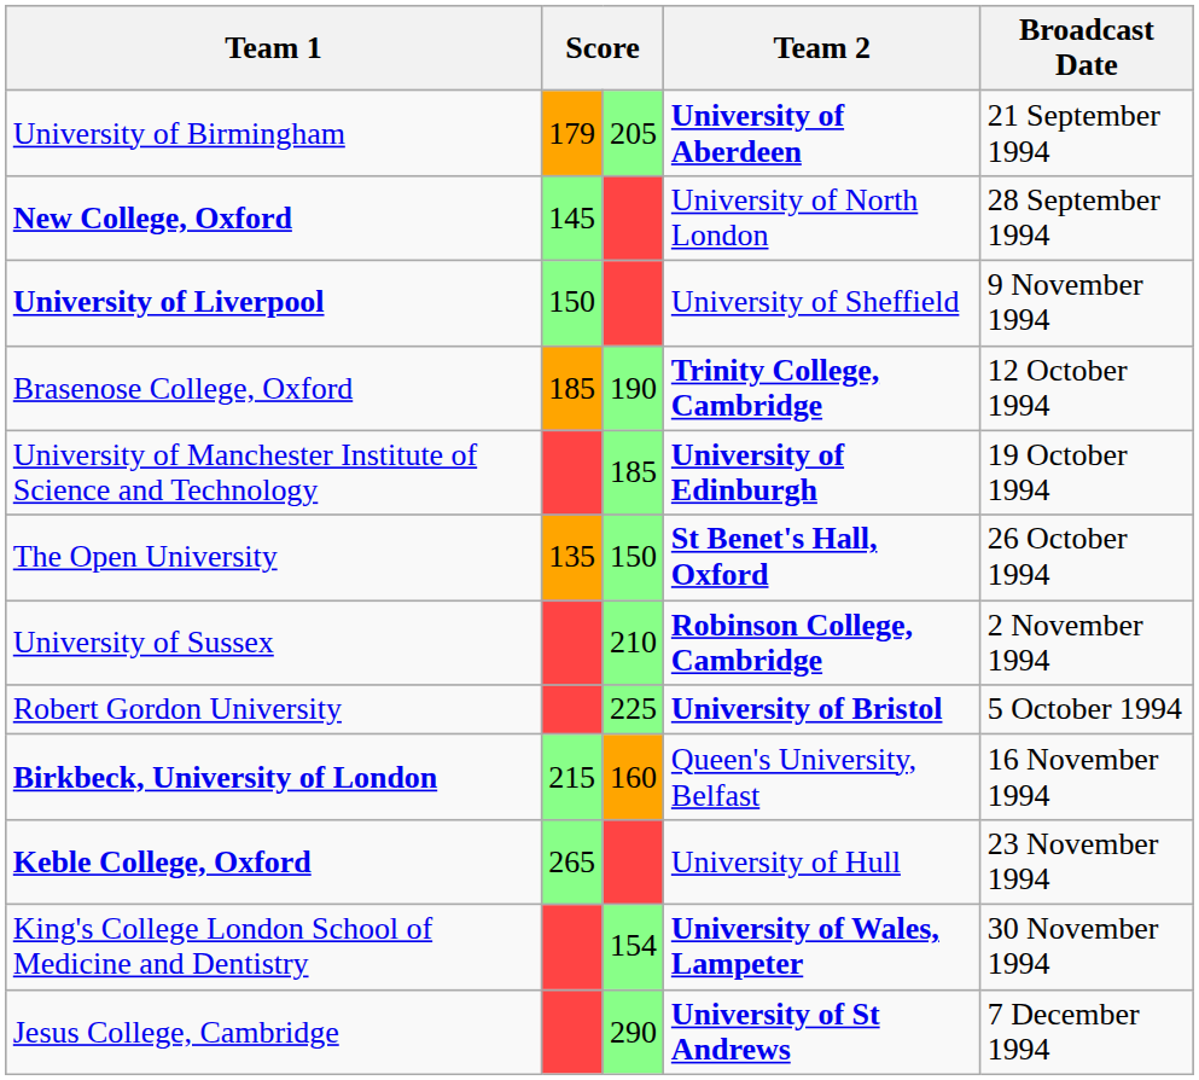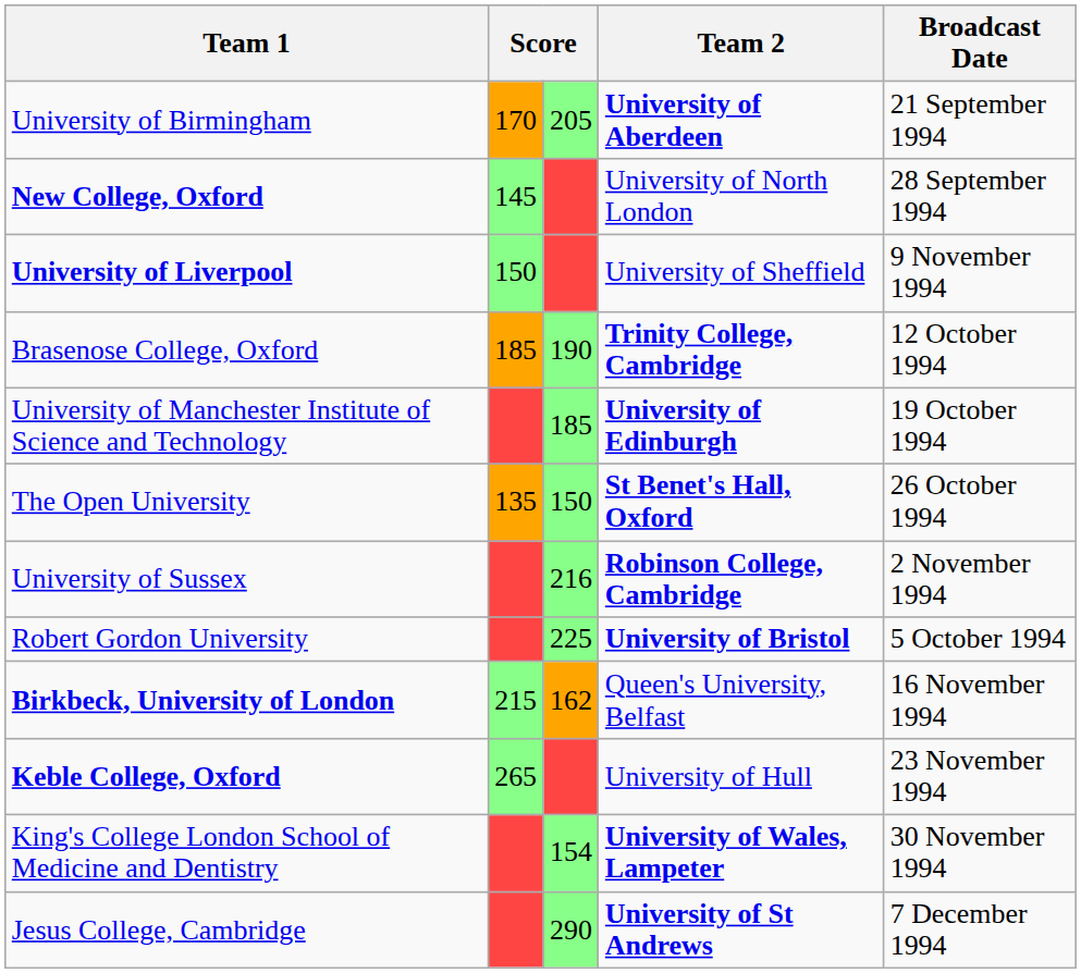 <table class="wikitable" border="1">
 <tr>
 <th>Team 1</th>
 <th colspan=2>Score</th>
 <th>Team 2</th>
 <th>Broadcast Date</th>
 </tr>
 <tr>
 <td><a href='#'>University of Birmingham</a></td>
-<td style="background:orange">179</td>
+<td style="background:orange">170</td>
 <td style="background:#88ff88">205</td>
 <td><strong><a href='#'>University of Aberdeen</a></strong></td>
 <td>21 September 1994</td>
 </tr>
 <tr>
 <td><strong><a href='#'>New College, Oxford</a></strong></td>
 <td style="background:#88ff88">145</td>
 <td style="background:#ff4444"></td>
 <td><a href='#'>University of North London</a></td>
 <td>28 September 1994</td>
 </tr>
 <tr>
 <td><strong><a href='#'>University of Liverpool</a></strong></td>
 <td style="background:#88ff88">150</td>
 <td style="background:#ff4444"></td>
 <td><a href='#'>University of Sheffield</a></td>
 <td>9 November 1994</td>
 </tr>
 <tr>
 <td><a href='#'>Brasenose College, Oxford</a></td>
 <td style="background:orange">185</td>
 <td style="background:#88ff88">190</td>
 <td><strong><a href='#'>Trinity College, Cambridge</a></strong></td>
 <td>12 October 1994</td>
 </tr>
 <tr>
 <td><a href='#'>University of Manchester Institute of Science and Technology</a></td>
 <td style="background:#ff4444"></td>
 <td style="background:#88ff88">185</td>
 <td><strong><a href='#'>University of Edinburgh</a></strong></td>
 <td>19 October 1994</td>
 </tr>
 <tr>
 <td><a href='#'>The Open University</a></td>
 <td style="background:orange">135</td>
 <td style="background:#88ff88">150</td>
 <td><strong><a href='#'>St Benet's Hall, Oxford</a></strong></td>
 <td>26 October 1994</td>
 </tr>
 <tr>
 <td><a href='#'>University of Sussex</a></td>
 <td style="background:#ff4444"></td>
-<td style="background:#88ff88">210</td>
+<td style="background:#88ff88">216</td>
 <td><strong><a href='#'>Robinson College, Cambridge</a></strong></td>
 <td>2 November 1994</td>
 </tr>
 <tr>
 <td><a href='#'>Robert Gordon University</a></td>
 <td style="background:#ff4444"></td>
 <td style="background:#88ff88">225</td>
 <td><strong><a href='#'>University of Bristol</a></strong></td>
 <td>5 October 1994</td>
 </tr>
 <tr>
 <td><strong><a href='#'>Birkbeck, University of London</a></strong></td>
 <td style="background:#88ff88">215</td>
-<td style="background:orange">160</td>
+<td style="background:orange">162</td>
 <td><a href='#'>Queen's University, Belfast</a></td>
 <td>16 November 1994</td>
 </tr>
 <tr>
 <td><strong><a href='#'>Keble College, Oxford</a></strong></td>
 <td style="background:#88ff88">265</td>
 <td style="background:#ff4444"></td>
 <td><a href='#'>University of Hull</a></td>
 <td>23 November 1994</td>
 </tr>
 <tr>
 <td><a href='#'>King's College London School of Medicine and Dentistry</a></td>
 <td style="background:#ff4444"></td>
 <td style="background:#88ff88">154</td>
 <td><strong><a href='#'>University of Wales, Lampeter</a></strong></td>
 <td>30 November 1994</td>
 </tr>
 <tr>
 <td><a href='#'>Jesus College, Cambridge</a></td>
 <td style="background:#ff4444"></td>
 <td style="background:#88ff88">290</td>
 <td><strong><a href='#'>University of St Andrews</a></strong></td>
 <td>7 December 1994</td>
 </tr>
 </table>
